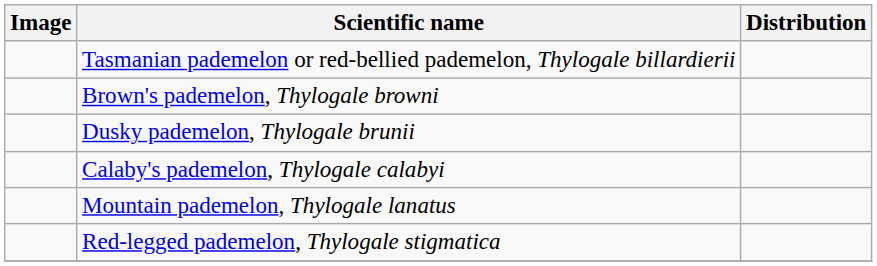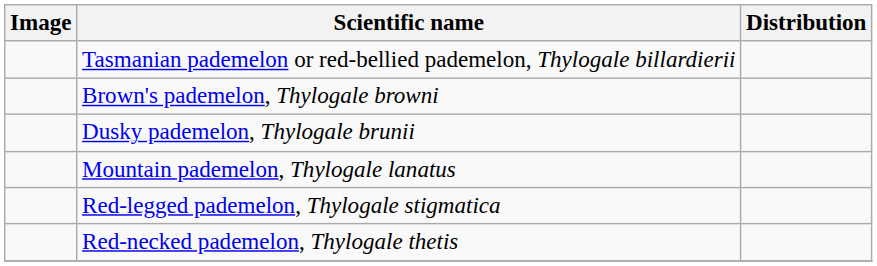 <table class="wikitable">
 <tr>
 <th>Image</th>
 <th>Scientific name</th>
 <th>Distribution</th>
 </tr>
 <tr>
 <td></td>
 <td><a href='#'>Tasmanian pademelon</a> or red-bellied pademelon, <em>Thylogale billardierii</em></td>
 <td></td>
 </tr>
 <tr>
 <td></td>
 <td><a href='#'>Brown's pademelon</a>, <em>Thylogale browni</em></td>
 <td></td>
 </tr>
 <tr>
 <td></td>
 <td><a href='#'>Dusky pademelon</a>, <em>Thylogale brunii</em></td>
 <td></td>
 </tr>
 <tr>
 <td></td>
-<td><a href='#'>Calaby's pademelon</a>, <em>Thylogale calabyi</em></td>
-<td></td>
-</tr>
-<tr>
-<td></td>
 <td><a href='#'>Mountain pademelon</a>, <em>Thylogale lanatus</em></td>
 <td></td>
 </tr>
 <tr>
 <td></td>
 <td><a href='#'>Red-legged pademelon</a>, <em>Thylogale stigmatica</em></td>
 <td></td>
 </tr>
 <tr>
+<td></td>
+<td><a href='#'>Red-necked pademelon</a>, <em>Thylogale thetis</em></td>
+<td></td>
+</tr>
+<tr>
 </tr>
 </table>
